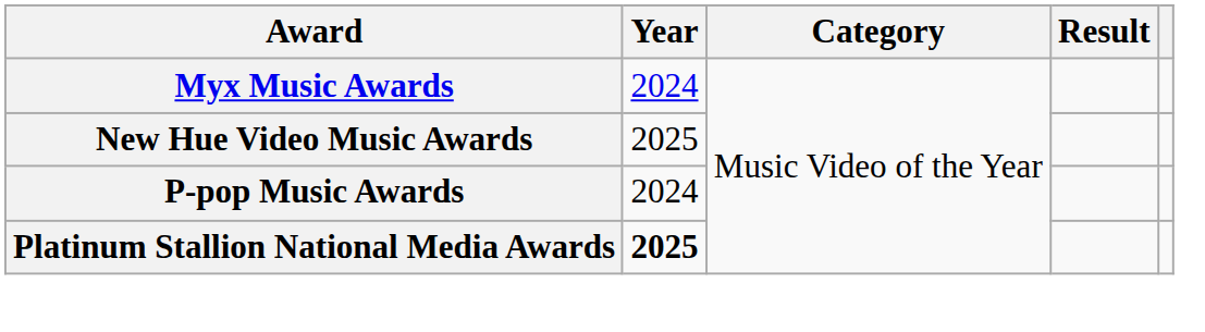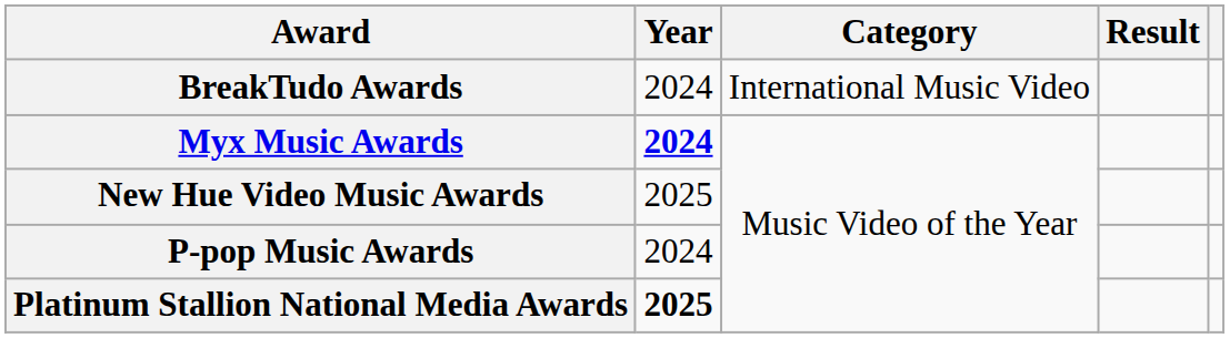 <table class="wikitable sortable plainrowheaders" style="text-align:center;">
 <tr>
 <th scope="col">Award</th>
 <th scope="col">Year</th>
 <th scope="col">Category</th>
 <th scope="col">Result</th>
 <th scope="col" class="unsortable"></th>
 </tr>
 <tr>
+<th scope="row">BreakTudo Awards</th>
+<td>2024</td>
+<td>International Music Video</td>
+<td></td>
+<td></td>
+</tr>
+<tr>
 <th scope="row"><a href='#'>Myx Music Awards</a></th>
-<td><a href='#'>2024</a></td>
+<td><strong><a href='#'>2024</a></strong></td>
 <td rowspan="4">Music Video of the Year</td>
 <td></td>
 <td></td>
 </tr>
 <tr>
 <th scope="row">New Hue Video Music Awards</th>
 <td>2025</td>
 <td></td>
 <td></td>
 </tr>
 <tr>
 <th scope="row">P-pop Music Awards</th>
 <td>2024</td>
 <td></td>
 <td></td>
 </tr>
 <tr>
 <th scope="row">Platinum Stallion National Media Awards</th>
 <td><strong>2025</strong></td>
 <td></td>
 <td></td>
 </tr>
 </table>
